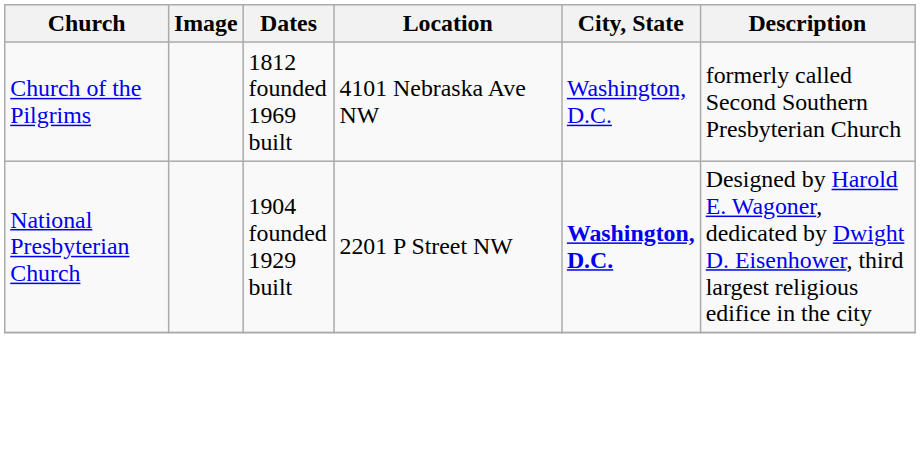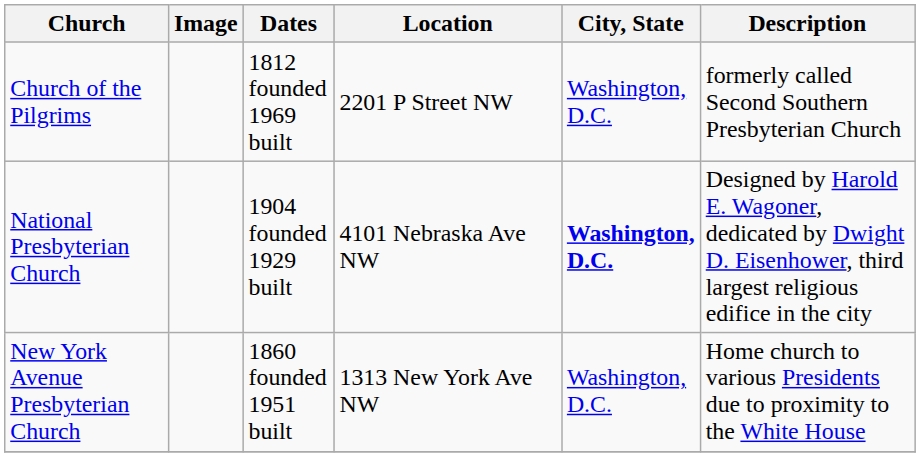 <table class="wikitable sortable" style="width:98%">
 <tr>
 <th width = 18%><strong>Church</strong></th>
 <th width = 8% class="unsortable"><strong>Image</strong></th>
 <th width = 10%><strong>Dates</strong></th>
 <th width = 25%><strong>Location</strong></th>
 <th width = 8%><strong>City, State</strong></th>
 <th class="unsortable"><strong>Description</strong></th>
 </tr>
 <tr>
 <td><a href='#'>Church of the Pilgrims</a></td>
 <td></td>
 <td>1812 founded<br>1969 built</td>
-<td>4101 Nebraska Ave NW<br><small></small></td>
+<td>2201 P Street NW<br><small></small></td>
 <td><a href='#'>Washington, D.C.</a></td>
 <td>formerly called Second Southern Presbyterian Church</td>
 </tr>
 <tr>
 <td><a href='#'>National Presbyterian Church</a></td>
 <td></td>
 <td>1904 founded<br>1929 built</td>
-<td>2201 P Street NW<br><small></small></td>
+<td>4101 Nebraska Ave NW<br><small></small></td>
 <td><strong><a href='#'>Washington, D.C.</a></strong></td>
 <td>Designed by <a href='#'>Harold E. Wagoner</a>, dedicated by <a href='#'>Dwight D. Eisenhower</a>, third largest religious edifice in the city</td>
 </tr>
 <tr>
+<td><a href='#'>New York Avenue Presbyterian Church</a></td>
+<td></td>
+<td>1860 founded<br>1951 built</td>
+<td>1313 New York Ave NW<br><small></small></td>
+<td><a href='#'>Washington, D.C.</a></td>
+<td>Home church to various <a href='#'>Presidents</a> due to proximity to the <a href='#'>White House</a></td>
+</tr>
+<tr>
 </tr>
 </table>
